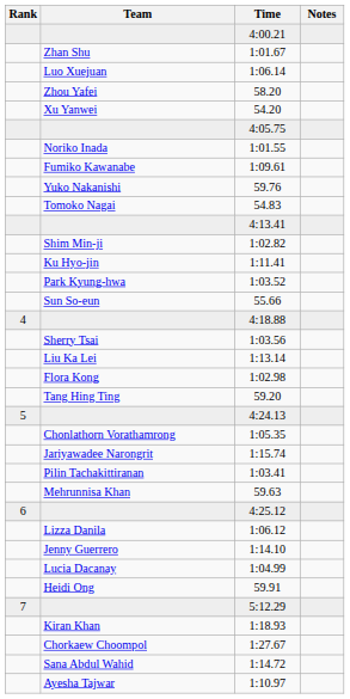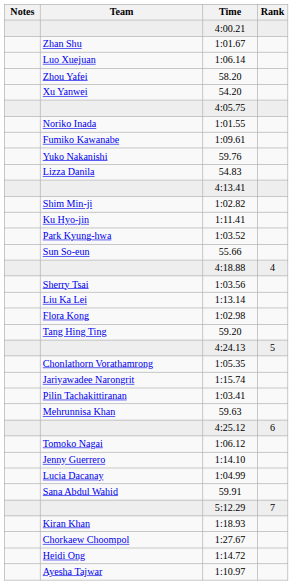 <table class="wikitable" style="text-align:center">
 <tr>
-<th width=40>Rank</th>
+<th width=50>Notes</th>
 <th width=250>Team</th>
 <th width=80>Time</th>
-<th width=50>Notes</th>
+<th width=40>Rank</th>
 </tr>
 <tr bgcolor=eeeeee>
 <td></td>
 <td align=left></td>
 <td>4:00.21</td>
 <td></td>
 </tr>
 <tr>
 <td></td>
 <td align=left><a href='#'>Zhan Shu</a></td>
 <td>1:01.67</td>
 <td></td>
 </tr>
 <tr>
 <td></td>
 <td align=left><a href='#'>Luo Xuejuan</a></td>
 <td>1:06.14</td>
 <td></td>
 </tr>
 <tr>
 <td></td>
 <td align=left><a href='#'>Zhou Yafei</a></td>
 <td>58.20</td>
 <td></td>
 </tr>
 <tr>
 <td></td>
 <td align=left><a href='#'>Xu Yanwei</a></td>
 <td>54.20</td>
 <td></td>
 </tr>
 <tr bgcolor=eeeeee>
 <td></td>
 <td align=left></td>
 <td>4:05.75</td>
 <td></td>
 </tr>
 <tr>
 <td></td>
 <td align=left><a href='#'>Noriko Inada</a></td>
 <td>1:01.55</td>
 <td></td>
 </tr>
 <tr>
 <td></td>
 <td align=left><a href='#'>Fumiko Kawanabe</a></td>
 <td>1:09.61</td>
 <td></td>
 </tr>
 <tr>
 <td></td>
 <td align=left><a href='#'>Yuko Nakanishi</a></td>
 <td>59.76</td>
 <td></td>
 </tr>
 <tr>
 <td></td>
-<td align=left><a href='#'>Tomoko Nagai</a></td>
+<td align=left><a href='#'>Lizza Danila</a></td>
 <td>54.83</td>
 <td></td>
 </tr>
 <tr bgcolor=eeeeee>
 <td></td>
 <td align=left></td>
 <td>4:13.41</td>
 <td></td>
 </tr>
 <tr>
 <td></td>
 <td align=left><a href='#'>Shim Min-ji</a></td>
 <td>1:02.82</td>
 <td></td>
 </tr>
 <tr>
 <td></td>
 <td align=left><a href='#'>Ku Hyo-jin</a></td>
 <td>1:11.41</td>
 <td></td>
 </tr>
 <tr>
 <td></td>
 <td align=left><a href='#'>Park Kyung-hwa</a></td>
 <td>1:03.52</td>
 <td></td>
 </tr>
 <tr>
 <td></td>
 <td align=left><a href='#'>Sun So-eun</a></td>
 <td>55.66</td>
 <td></td>
 </tr>
 <tr bgcolor=eeeeee>
-<td>4</td>
+<td></td>
 <td align=left></td>
 <td>4:18.88</td>
-<td></td>
+<td>4</td>
 </tr>
 <tr>
 <td></td>
 <td align=left><a href='#'>Sherry Tsai</a></td>
 <td>1:03.56</td>
 <td></td>
 </tr>
 <tr>
 <td></td>
 <td align=left><a href='#'>Liu Ka Lei</a></td>
 <td>1:13.14</td>
 <td></td>
 </tr>
 <tr>
 <td></td>
 <td align=left><a href='#'>Flora Kong</a></td>
 <td>1:02.98</td>
 <td></td>
 </tr>
 <tr>
 <td></td>
 <td align=left><a href='#'>Tang Hing Ting</a></td>
 <td>59.20</td>
 <td></td>
 </tr>
 <tr bgcolor=eeeeee>
-<td>5</td>
+<td></td>
 <td align=left></td>
 <td>4:24.13</td>
-<td></td>
+<td>5</td>
 </tr>
 <tr>
 <td></td>
 <td align=left><a href='#'>Chonlathorn Vorathamrong</a></td>
 <td>1:05.35</td>
 <td></td>
 </tr>
 <tr>
 <td></td>
 <td align=left><a href='#'>Jariyawadee Narongrit</a></td>
 <td>1:15.74</td>
 <td></td>
 </tr>
 <tr>
 <td></td>
 <td align=left><a href='#'>Pilin Tachakittiranan</a></td>
 <td>1:03.41</td>
 <td></td>
 </tr>
 <tr>
 <td></td>
 <td align=left><a href='#'>Mehrunnisa Khan</a></td>
 <td>59.63</td>
 <td></td>
 </tr>
 <tr bgcolor=eeeeee>
-<td>6</td>
+<td></td>
 <td align=left></td>
 <td>4:25.12</td>
-<td></td>
+<td>6</td>
 </tr>
 <tr>
 <td></td>
-<td align=left><a href='#'>Lizza Danila</a></td>
+<td align=left><a href='#'>Tomoko Nagai</a></td>
 <td>1:06.12</td>
 <td></td>
 </tr>
 <tr>
 <td></td>
 <td align=left><a href='#'>Jenny Guerrero</a></td>
 <td>1:14.10</td>
 <td></td>
 </tr>
 <tr>
 <td></td>
 <td align=left><a href='#'>Lucia Dacanay</a></td>
 <td>1:04.99</td>
 <td></td>
 </tr>
 <tr>
 <td></td>
-<td align=left><a href='#'>Heidi Ong</a></td>
+<td align=left><a href='#'>Sana Abdul Wahid</a></td>
 <td>59.91</td>
 <td></td>
 </tr>
 <tr bgcolor=eeeeee>
-<td>7</td>
+<td></td>
 <td align=left></td>
 <td>5:12.29</td>
-<td></td>
+<td>7</td>
 </tr>
 <tr>
 <td></td>
 <td align=left><a href='#'>Kiran Khan</a></td>
 <td>1:18.93</td>
 <td></td>
 </tr>
 <tr>
 <td></td>
 <td align=left><a href='#'>Chorkaew Choompol</a></td>
 <td>1:27.67</td>
 <td></td>
 </tr>
 <tr>
 <td></td>
-<td align=left><a href='#'>Sana Abdul Wahid</a></td>
+<td align=left><a href='#'>Heidi Ong</a></td>
 <td>1:14.72</td>
 <td></td>
 </tr>
 <tr>
 <td></td>
 <td align=left><a href='#'>Ayesha Tajwar</a></td>
 <td>1:10.97</td>
 <td></td>
 </tr>
 </table>
